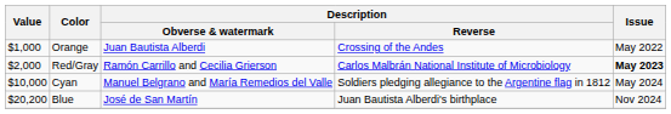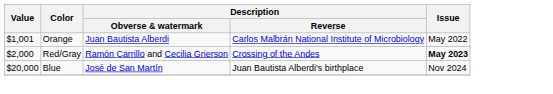 <table class="wikitable" style="font-size: 90%">
 <tr>
 <th rowspan="2">Value</th>
 <th rowspan="2">Color</th>
 <th colspan="2">Description</th>
 <th rowspan="2">Issue</th>
 </tr>
 <tr>
 <th>Obverse & watermark</th>
 <th>Reverse</th>
 </tr>
 <tr>
-<td>$1,000</td>
+<td>$1,001</td>
 <td>Orange</td>
 <td><a href='#'>Juan Bautista Alberdi</a></td>
-<td><a href='#'>Crossing of the Andes</a></td>
+<td><a href='#'>Carlos Malbrán National Institute of Microbiology</a></td>
 <td>May 2022</td>
 </tr>
 <tr>
 <td>$2,000</td>
 <td>Red/Gray</td>
 <td><a href='#'>Ramón Carrillo</a> and <a href='#'>Cecilia Grierson</a></td>
-<td><a href='#'>Carlos Malbrán National Institute of Microbiology</a></td>
+<td><a href='#'>Crossing of the Andes</a></td>
 <td><strong>May 2023</strong></td>
 </tr>
 <tr>
-<td>$10,000</td>
-<td>Cyan</td>
-<td><a href='#'>Manuel Belgrano</a> and <a href='#'>María Remedios del Valle</a></td>
-<td>Soldiers pledging allegiance to the <a href='#'>Argentine flag</a> in 1812</td>
-<td>May 2024</td>
-</tr>
-<tr>
-<td>$20,200</td>
+<td>$20,000</td>
 <td>Blue</td>
 <td><a href='#'>José de San Martín</a></td>
 <td>Juan Bautista Alberdi's birthplace</td>
 <td>Nov 2024</td>
 </tr>
 <tr>
 </tr>
 </table>
